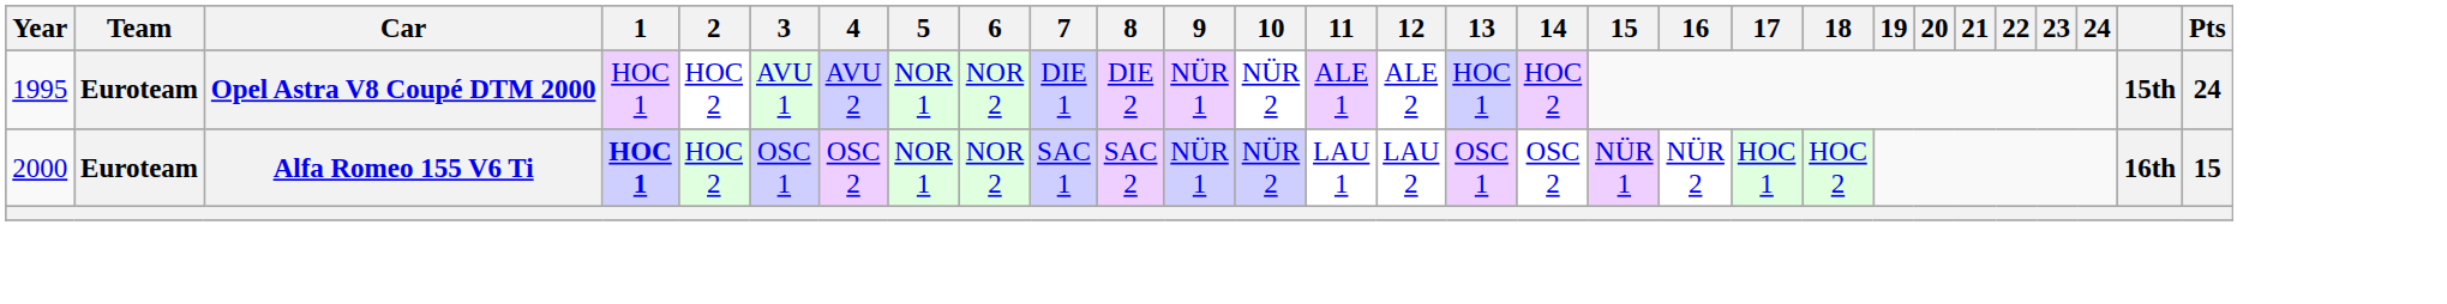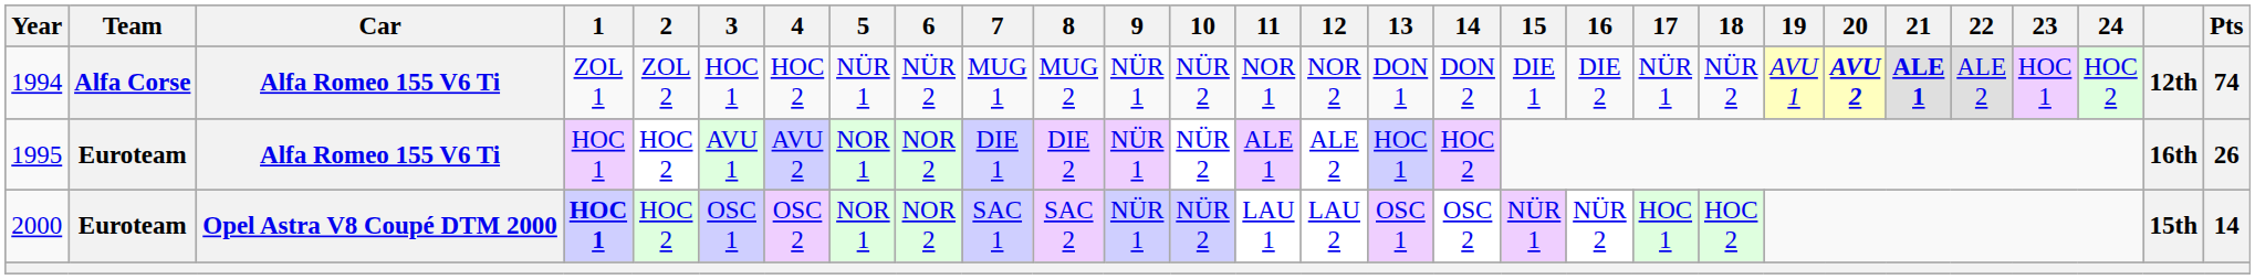 <table class="wikitable" border="1" style="text-align:center; font-size:85%;">
 <tr>
 <th>Year</th>
 <th>Team</th>
 <th>Car</th>
 <th>1</th>
 <th>2</th>
 <th>3</th>
 <th>4</th>
 <th>5</th>
 <th>6</th>
 <th>7</th>
 <th>8</th>
 <th>9</th>
 <th>10</th>
 <th>11</th>
 <th>12</th>
 <th>13</th>
 <th>14</th>
 <th>15</th>
 <th>16</th>
 <th>17</th>
 <th>18</th>
 <th>19</th>
 <th>20</th>
 <th>21</th>
 <th>22</th>
 <th>23</th>
 <th>24</th>
 <th></th>
 <th>Pts</th>
 </tr>
 <tr>
+<td><a href='#'>1994</a></td>
+<th nowrap><a href='#'>Alfa Corse</a></th>
+<th nowrap><a href='#'>Alfa Romeo 155 V6 Ti</a></th>
+<td><a href='#'>ZOL<br>1</a></td>
+<td><a href='#'>ZOL<br>2</a></td>
+<td><a href='#'>HOC<br>1</a></td>
+<td><a href='#'>HOC<br>2</a></td>
+<td><a href='#'>NÜR<br>1</a></td>
+<td><a href='#'>NÜR<br>2</a></td>
+<td><a href='#'>MUG<br>1</a></td>
+<td><a href='#'>MUG<br>2</a></td>
+<td><a href='#'>NÜR<br>1</a></td>
+<td><a href='#'>NÜR<br>2</a></td>
+<td><a href='#'>NOR<br>1</a></td>
+<td><a href='#'>NOR<br>2</a></td>
+<td><a href='#'>DON<br>1</a></td>
+<td><a href='#'>DON<br>2</a></td>
+<td><a href='#'>DIE<br>1</a></td>
+<td><a href='#'>DIE<br>2</a></td>
+<td><a href='#'>NÜR<br>1</a></td>
+<td><a href='#'>NÜR<br>2</a></td>
+<td style="background:#ffffbf;"><em><a href='#'>AVU<br>1</a></em><br></td>
+<td style="background:#ffffbf;"><strong><em><a href='#'>AVU<br>2</a></em></strong><br></td>
+<td style="background:#dfdfdf;"><strong><a href='#'>ALE<br>1</a></strong><br></td>
+<td style="background:#dfdfdf;"><a href='#'>ALE<br>2</a><br></td>
+<td style="background:#efcfff;"><a href='#'>HOC<br>1</a><br></td>
+<td style="background:#dfffdf;"><a href='#'>HOC<br>2</a><br></td>
+<th>12th</th>
+<th>74</th>
+</tr>
+<tr>
 <td><a href='#'>1995</a></td>
 <th nowrap>Euroteam</th>
-<th nowrap><a href='#'>Opel Astra V8 Coupé DTM 2000</a></th>
+<th nowrap><a href='#'>Alfa Romeo 155 V6 Ti</a></th>
 <td style="background:#efcfff;"><a href='#'>HOC<br>1</a><br></td>
 <td style="background:#ffffff;"><a href='#'>HOC<br>2</a><br></td>
 <td style="background:#dfffdf;"><a href='#'>AVU<br>1</a><br></td>
 <td style="background:#CFCFFF;"><a href='#'>AVU<br>2</a><br></td>
 <td style="background:#dfffdf;"><a href='#'>NOR<br>1</a><br></td>
 <td style="background:#dfffdf;"><a href='#'>NOR<br>2</a><br></td>
 <td style="background:#CFCFFF;"><a href='#'>DIE<br>1</a><br></td>
 <td style="background:#efcfff;"><a href='#'>DIE<br>2</a><br></td>
 <td style="background:#efcfff;"><a href='#'>NÜR<br>1</a><br></td>
 <td style="background:#ffffff;"><a href='#'>NÜR<br>2</a><br></td>
 <td style="background:#efcfff;"><a href='#'>ALE<br>1</a><br></td>
 <td style="background:#ffffff;"><a href='#'>ALE<br>2</a><br></td>
 <td style="background:#CFCFFF;"><a href='#'>HOC<br>1</a><br></td>
 <td style="background:#efcfff;"><a href='#'>HOC<br>2</a><br></td>
 <td colspan=10></td>
-<th>15th</th>
-<th>24</th>
+<th>16th</th>
+<th>26</th>
 </tr>
 <tr>
 <td><a href='#'>2000</a></td>
 <th nowrap>Euroteam</th>
-<th nowrap><a href='#'>Alfa Romeo 155 V6 Ti</a></th>
+<th nowrap><a href='#'>Opel Astra V8 Coupé DTM 2000</a></th>
 <td style="background:#CFCFFF;"><strong><a href='#'>HOC<br>1</a><br></strong></td>
 <td style="background:#dfffdf;"><a href='#'>HOC<br>2</a><br></td>
 <td style="background:#CFCFFF;"><a href='#'>OSC<br>1</a><br></td>
 <td style="background:#efcfff;"><a href='#'>OSC<br>2</a><br></td>
 <td style="background:#dfffdf;"><a href='#'>NOR<br>1</a><br></td>
 <td style="background:#dfffdf;"><a href='#'>NOR<br>2</a><br></td>
 <td style="background:#CFCFFF;"><a href='#'>SAC<br>1</a><br></td>
 <td style="background:#efcfff;"><a href='#'>SAC<br>2</a><br></td>
 <td style="background:#CFCFFF;"><a href='#'>NÜR<br>1</a><br></td>
 <td style="background:#CFCFFF;"><a href='#'>NÜR<br>2</a><br></td>
 <td style="background:#FFFFFF;"><a href='#'>LAU<br>1</a><br></td>
 <td style="background:#FFFFFF;"><a href='#'>LAU<br>2</a><br></td>
 <td style="background:#efcfff;"><a href='#'>OSC<br>1</a><br></td>
 <td style="background:#FFFFFF;"><a href='#'>OSC<br>2</a><br></td>
 <td style="background:#efcfff;"><a href='#'>NÜR<br>1</a><br></td>
 <td style="background:#FFFFFF;"><a href='#'>NÜR<br>2</a><br></td>
 <td style="background:#dfffdf;"><a href='#'>HOC<br>1</a><br></td>
 <td style="background:#dfffdf;"><a href='#'>HOC<br>2</a><br></td>
 <td colspan=6></td>
-<th>16th</th>
-<th>15</th>
+<th>15th</th>
+<th>14</th>
 </tr>
 <tr>
 <th colspan="29"></th>
 </tr>
 </table>
